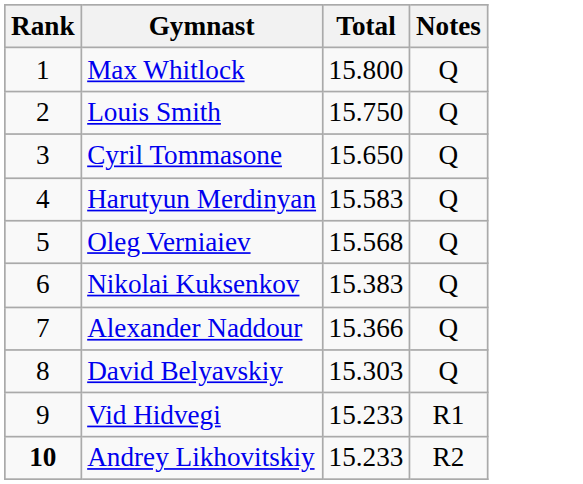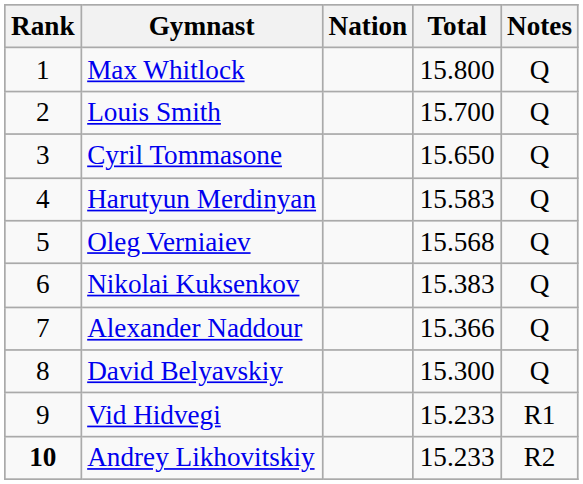 <table class="wikitable sortable" style="text-align:center">
 <tr>
 <th>Rank</th>
 <th>Gymnast</th>
+<th>Nation</th>
 <th>Total</th>
 <th>Notes</th>
 </tr>
 <tr>
 <td>1</td>
 <td align=left><a href='#'>Max Whitlock</a></td>
+<td align=left></td>
 <td>15.800</td>
 <td>Q</td>
 </tr>
 <tr>
 <td>2</td>
 <td align=left><a href='#'>Louis Smith</a></td>
-<td>15.750</td>
+<td align=left></td>
+<td>15.700</td>
 <td>Q</td>
 </tr>
 <tr>
 <td>3</td>
 <td align=left><a href='#'>Cyril Tommasone</a></td>
+<td align=left></td>
 <td>15.650</td>
 <td>Q</td>
 </tr>
 <tr>
 <td>4</td>
 <td align=left><a href='#'>Harutyun Merdinyan</a></td>
+<td align=left></td>
 <td>15.583</td>
 <td>Q</td>
 </tr>
 <tr>
 <td>5</td>
 <td align=left><a href='#'>Oleg Verniaiev</a></td>
+<td align=left></td>
 <td>15.568</td>
 <td>Q</td>
 </tr>
 <tr>
 <td>6</td>
 <td align=left><a href='#'>Nikolai Kuksenkov</a></td>
+<td align=left></td>
 <td>15.383</td>
 <td>Q</td>
 </tr>
 <tr>
 <td>7</td>
 <td align=left><a href='#'>Alexander Naddour</a></td>
+<td align=left></td>
 <td>15.366</td>
 <td>Q</td>
 </tr>
 <tr>
 <td>8</td>
 <td align=left><a href='#'>David Belyavskiy</a></td>
-<td>15.303</td>
+<td align=left></td>
+<td>15.300</td>
 <td>Q</td>
 </tr>
 <tr>
 <td>9</td>
 <td align=left><a href='#'>Vid Hidvegi</a></td>
+<td align=left></td>
 <td>15.233</td>
 <td>R1</td>
 </tr>
 <tr>
 <td><strong>10</strong></td>
 <td align=left><a href='#'>Andrey Likhovitskiy</a></td>
+<td align=left></td>
 <td>15.233</td>
 <td>R2</td>
 </tr>
 </table>
